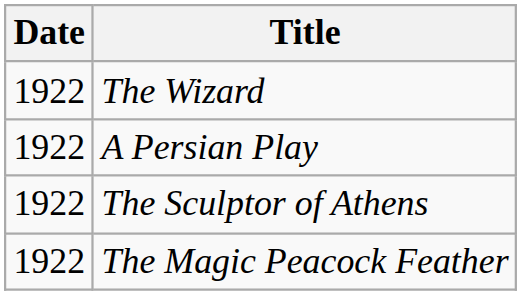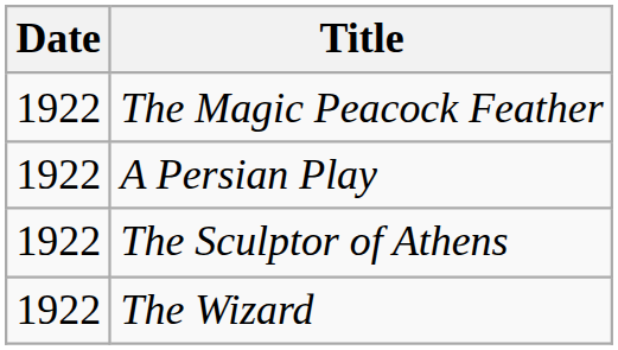 <table class="wikitable">
 <tr>
 <th>Date</th>
 <th>Title</th>
 </tr>
 <tr>
 <td>1922</td>
-<td><em>The Wizard</em></td>
+<td><em>The Magic Peacock Feather</em></td>
 </tr>
 <tr>
 <td>1922</td>
 <td><em>A Persian Play</em></td>
 </tr>
 <tr>
 <td>1922</td>
 <td><em>The Sculptor of Athens </em></td>
 </tr>
 <tr>
 <td>1922</td>
-<td><em>The Magic Peacock Feather</em></td>
+<td><em>The Wizard</em></td>
 </tr>
 </table>
